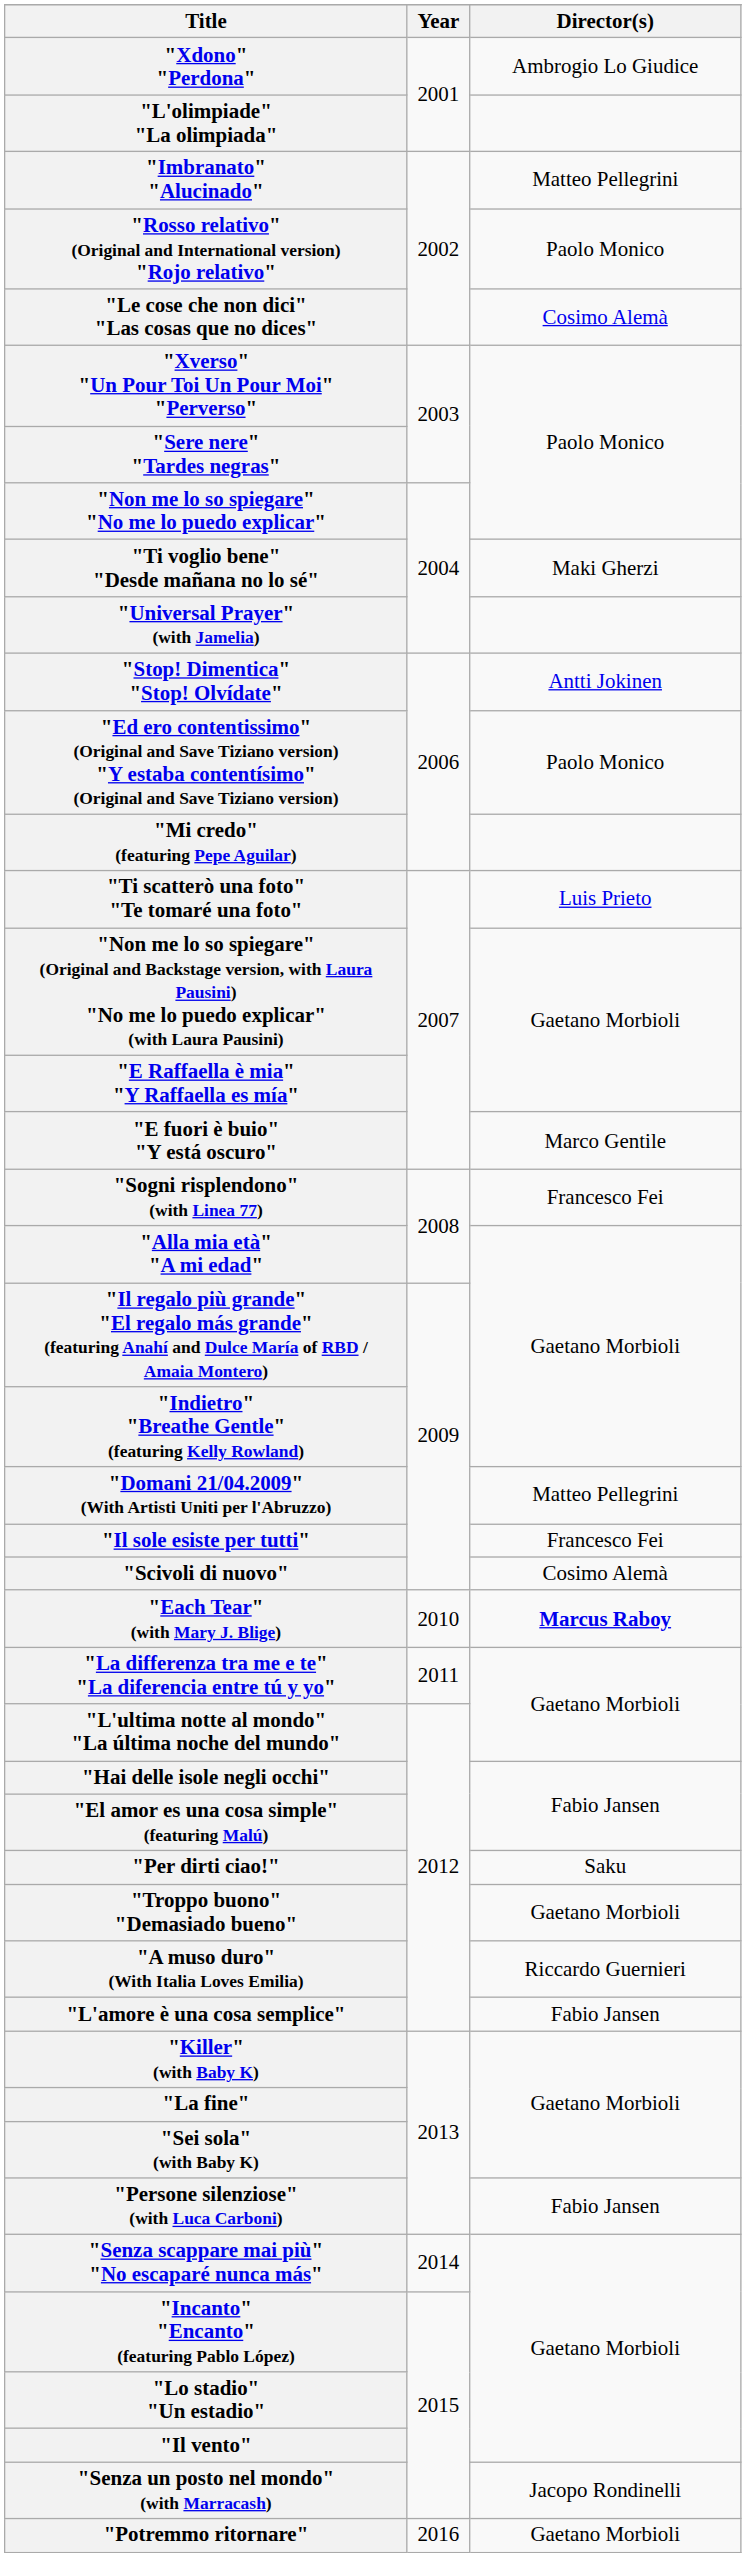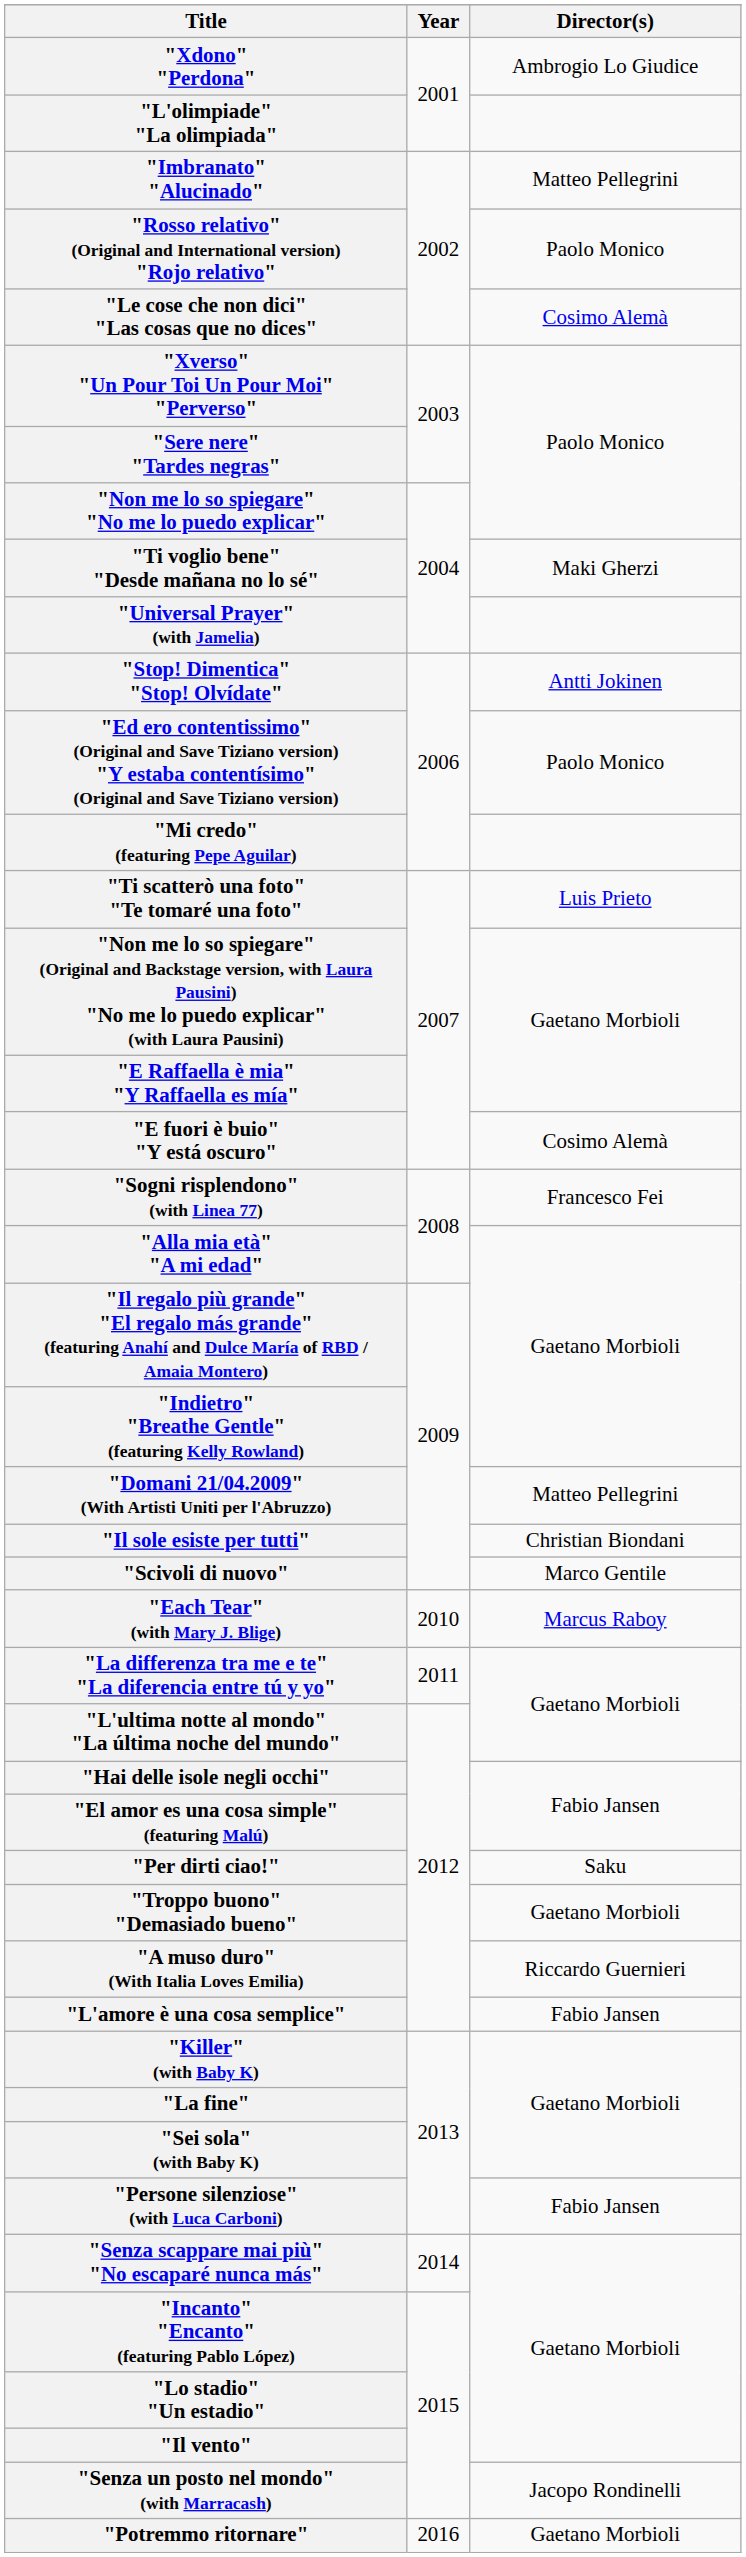 <table class="wikitable plainrowheaders" style="text-align:center;">
 <tr>
 </tr>
 <tr>
 <th scope="col" style="width:300px;">Title</th>
 <th scope="col" style="width:40px;">Year</th>
 <th scope="col" style="width:200px;">Director(s)</th>
 </tr>
 <tr>
 <th scope="row">"<a href='#'>Xdono</a>"<br>"<a href='#'>Perdona</a>"</th>
 <td rowspan="2">2001</td>
 <td>Ambrogio Lo Giudice</td>
 </tr>
 <tr>
 <th scope="row">"L'olimpiade"<br>"La olimpiada"</th>
 <td></td>
 </tr>
 <tr>
 <th scope="row">"<a href='#'>Imbranato</a>"<br>"<a href='#'>Alucinado</a>"</th>
 <td rowspan="3">2002</td>
 <td>Matteo Pellegrini</td>
 </tr>
 <tr>
 <th scope="row">"<a href='#'>Rosso relativo</a>"<br><small>(Original and International version)</small> <br> "<a href='#'>Rojo relativo</a>"</th>
 <td>Paolo Monico</td>
 </tr>
 <tr>
 <th scope="row">"Le cose che non dici"<br>"Las cosas que no dices"</th>
 <td><a href='#'>Cosimo Alemà</a></td>
 </tr>
 <tr>
 <th scope="row">"<a href='#'>Xverso</a>"<br>"<a href='#'>Un Pour Toi Un Pour Moi</a>" <br> "<a href='#'>Perverso</a>"</th>
 <td rowspan="2">2003</td>
 <td rowspan="3">Paolo Monico</td>
 </tr>
 <tr>
 <th scope="row">"<a href='#'>Sere nere</a>"<br>"<a href='#'>Tardes negras</a>"</th>
 </tr>
 <tr>
 <th scope="row">"<a href='#'>Non me lo so spiegare</a>"<br>"<a href='#'>No me lo puedo explicar</a>"</th>
 <td rowspan="3">2004</td>
 </tr>
 <tr>
 <th scope="row">"Ti voglio bene"<br>"Desde mañana no lo sé"</th>
 <td>Maki Gherzi</td>
 </tr>
 <tr>
 <th scope="row">"<a href='#'>Universal Prayer</a>"<br><small>(with <a href='#'>Jamelia</a>)</small></th>
 <td></td>
 </tr>
 <tr>
 <th scope="row">"<a href='#'>Stop! Dimentica</a>"<br>"<a href='#'>Stop! Olvídate</a>"</th>
 <td rowspan="3">2006</td>
 <td><a href='#'>Antti Jokinen</a></td>
 </tr>
 <tr>
 <th scope="row">"<a href='#'>Ed ero contentissimo</a>"<br><small>(Original and Save Tiziano version)</small><br>"<a href='#'>Y estaba contentísimo</a>" <br><small>(Original and Save Tiziano version)</small></th>
 <td>Paolo Monico</td>
 </tr>
 <tr>
 <th scope="row">"Mi credo" <br><small>(featuring <a href='#'>Pepe Aguilar</a>)</small></th>
 <td></td>
 </tr>
 <tr>
 <th scope="row">"Ti scatterò una foto" <br> "Te tomaré una foto"</th>
 <td rowspan="4">2007</td>
 <td><a href='#'>Luis Prieto</a></td>
 </tr>
 <tr>
 <th scope="row">"Non me lo so spiegare" <br><small>(Original and Backstage version, with <a href='#'>Laura Pausini</a>)</small> <br>"No me lo puedo explicar" <br><small>(with Laura Pausini)</small></th>
 <td rowspan="2">Gaetano Morbioli</td>
 </tr>
 <tr>
 <th scope="row">"<a href='#'>E Raffaella è mia</a>"<br>"<a href='#'>Y Raffaella es mía</a>"</th>
 </tr>
 <tr>
 <th scope="row">"E fuori è buio" <br> "Y está oscuro"</th>
-<td>Marco Gentile</td>
+<td>Cosimo Alemà</td>
 </tr>
 <tr>
 <th scope="row">"Sogni risplendono" <br><small>(with <a href='#'>Linea 77</a>)</small></th>
 <td rowspan="2">2008</td>
 <td>Francesco Fei</td>
 </tr>
 <tr>
 <th scope="row">"<a href='#'>Alla mia età</a>" <br> "<a href='#'>A mi edad</a>"</th>
 <td rowspan="3">Gaetano Morbioli</td>
 </tr>
 <tr>
 <th scope="row">"<a href='#'>Il regalo più grande</a>" <br>"<a href='#'>El regalo más grande</a>" <br><small>(featuring <a href='#'>Anahí</a> and <a href='#'>Dulce María</a> of <a href='#'>RBD</a> /<br><a href='#'>Amaia Montero</a>)</small></th>
 <td rowspan="5">2009</td>
 </tr>
 <tr>
 <th scope="row">"<a href='#'>Indietro</a>"<br>"<a href='#'>Breathe Gentle</a>" <br><small>(featuring <a href='#'>Kelly Rowland</a>)</small></th>
 </tr>
 <tr>
 <th scope="row">"<a href='#'>Domani 21/04.2009</a>"<br><small>(With Artisti Uniti per l'Abruzzo)</small></th>
 <td>Matteo Pellegrini</td>
 </tr>
 <tr>
 <th scope="row">"<a href='#'>Il sole esiste per tutti</a>"</th>
-<td>Francesco Fei</td>
+<td>Christian Biondani</td>
 </tr>
 <tr>
 <th scope="row">"Scivoli di nuovo"</th>
-<td>Cosimo Alemà</td>
+<td>Marco Gentile</td>
 </tr>
 <tr>
 <th scope="row">"<a href='#'>Each Tear</a>"<br><small>(with <a href='#'>Mary J. Blige</a>)</small></th>
 <td>2010</td>
-<td><strong><a href='#'>Marcus Raboy</a></strong></td>
+<td><a href='#'>Marcus Raboy</a></td>
 </tr>
 <tr>
 <th scope="row">"<a href='#'>La differenza tra me e te</a>" <br>"<a href='#'>La diferencia entre tú y yo</a>"</th>
 <td>2011</td>
 <td rowspan="2">Gaetano Morbioli</td>
 </tr>
 <tr>
 <th scope="row">"L'ultima notte al mondo"<br>"La última noche del mundo"</th>
 <td rowspan="7">2012</td>
 </tr>
 <tr>
 <th scope="row">"Hai delle isole negli occhi"</th>
 <td rowspan="2">Fabio Jansen</td>
 </tr>
 <tr>
 <th scope="row">"El amor es una cosa simple" <br><small>(featuring <a href='#'>Malú</a>)</small></th>
 </tr>
 <tr>
 <th scope="row">"Per dirti ciao!"</th>
 <td>Saku</td>
 </tr>
 <tr>
 <th scope="row">"Troppo buono"<br>"Demasiado bueno"</th>
 <td>Gaetano Morbioli</td>
 </tr>
 <tr>
 <th scope="row">"A muso duro" <br><small>(With Italia Loves Emilia)</small></th>
 <td>Riccardo Guernieri</td>
 </tr>
 <tr>
 <th scope="row">"L'amore è una cosa semplice"</th>
 <td>Fabio Jansen</td>
 </tr>
 <tr>
 <th scope="row">"<a href='#'>Killer</a>" <br><small>(with <a href='#'>Baby K</a>)</small></th>
 <td rowspan="4">2013</td>
 <td rowspan="3">Gaetano Morbioli</td>
 </tr>
 <tr>
 <th scope="row">"La fine"</th>
 </tr>
 <tr>
 <th scope="row">"Sei sola"<br><small>(with Baby K)</small></th>
 </tr>
 <tr>
 <th scope="row">"Persone silenziose" <br><small>(with <a href='#'>Luca Carboni</a>)</small></th>
 <td>Fabio Jansen</td>
 </tr>
 <tr>
 <th scope="row">"<a href='#'>Senza scappare mai più</a>"<br>"<a href='#'>No escaparé nunca más</a>"</th>
 <td>2014</td>
 <td rowspan="4">Gaetano Morbioli</td>
 </tr>
 <tr>
 <th scope="row">"<a href='#'>Incanto</a>"<br>"<a href='#'>Encanto</a>"<br><small>(featuring Pablo López)</small></th>
 <td rowspan="4">2015</td>
 </tr>
 <tr>
 <th scope="row">"Lo stadio" <br>"Un estadio"</th>
 </tr>
 <tr>
 <th scope="row">"Il vento"</th>
 </tr>
 <tr>
 <th scope="row">"Senza un posto nel mondo"<br><small>(with <a href='#'>Marracash</a>)</small></th>
 <td>Jacopo Rondinelli</td>
 </tr>
 <tr>
 <th scope="row">"Potremmo ritornare"</th>
 <td>2016</td>
 <td>Gaetano Morbioli</td>
 </tr>
 </table>
